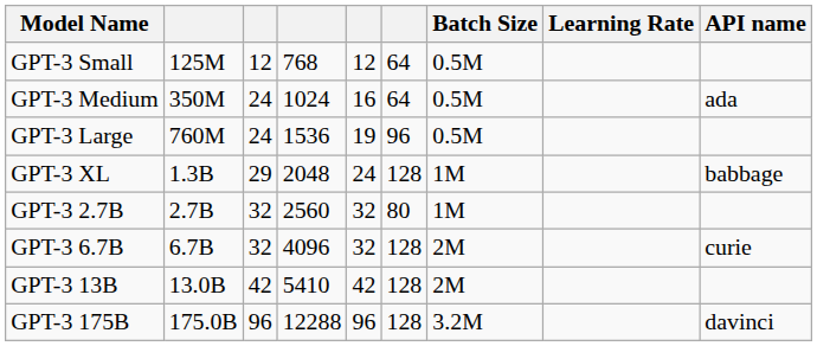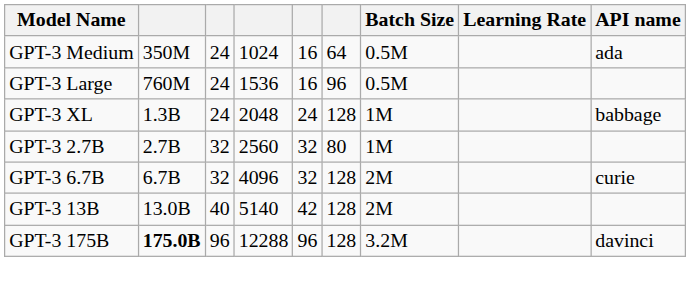 <table class="wikitable sortable">
 <tr>
 <th>Model Name</th>
 <th></th>
 <th></th>
 <th></th>
 <th></th>
 <th></th>
 <th>Batch Size</th>
 <th>Learning Rate</th>
 <th>API name</th>
-</tr>
-<tr>
-<td>GPT-3 Small</td>
-<td>125M</td>
-<td>12</td>
-<td>768</td>
-<td>12</td>
-<td>64</td>
-<td>0.5M</td>
-<td></td>
-<td></td>
 </tr>
 <tr>
 <td>GPT-3 Medium</td>
 <td>350M</td>
 <td>24</td>
 <td>1024</td>
 <td>16</td>
 <td>64</td>
 <td>0.5M</td>
 <td></td>
 <td>ada</td>
 </tr>
 <tr>
 <td>GPT-3 Large</td>
 <td>760M</td>
 <td>24</td>
 <td>1536</td>
-<td>19</td>
+<td>16</td>
 <td>96</td>
 <td>0.5M</td>
 <td></td>
 <td></td>
 </tr>
 <tr>
 <td>GPT-3 XL</td>
 <td>1.3B</td>
-<td>29</td>
+<td>24</td>
 <td>2048</td>
 <td>24</td>
 <td>128</td>
 <td>1M</td>
 <td></td>
 <td>babbage</td>
 </tr>
 <tr>
 <td>GPT-3 2.7B</td>
 <td>2.7B</td>
 <td>32</td>
 <td>2560</td>
 <td>32</td>
 <td>80</td>
 <td>1M</td>
 <td></td>
 <td></td>
 </tr>
 <tr>
 <td>GPT-3 6.7B</td>
 <td>6.7B</td>
 <td>32</td>
 <td>4096</td>
 <td>32</td>
 <td>128</td>
 <td>2M</td>
 <td></td>
 <td>curie</td>
 </tr>
 <tr>
 <td>GPT-3 13B</td>
 <td>13.0B</td>
-<td>42</td>
-<td>5410</td>
+<td>40</td>
+<td>5140</td>
 <td>42</td>
 <td>128</td>
 <td>2M</td>
 <td></td>
 <td></td>
 </tr>
 <tr>
 <td>GPT-3 175B</td>
-<td>175.0B</td>
+<td><strong>175.0B</strong></td>
 <td>96</td>
 <td>12288</td>
 <td>96</td>
 <td>128</td>
 <td>3.2M</td>
 <td></td>
 <td>davinci</td>
 </tr>
 </table>
